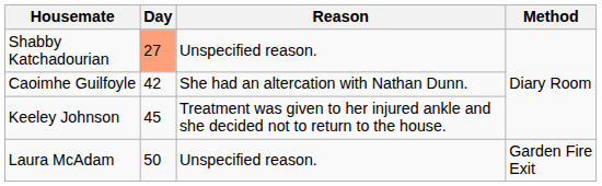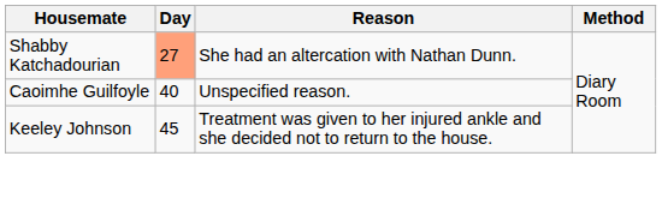 <table class="wikitable">
 <tr>
 <th>Housemate</th>
 <th>Day</th>
 <th>Reason</th>
 <th>Method</th>
 </tr>
 <tr>
 <td>Shabby Katchadourian</td>
 <td style="background: lightsalmon;">27</td>
-<td>Unspecified reason.</td>
+<td>She had an altercation with Nathan Dunn.</td>
 <td rowspan="3">Diary Room</td>
 </tr>
 <tr>
 <td>Caoimhe Guilfoyle</td>
-<td>42</td>
-<td>She had an altercation with Nathan Dunn.</td>
+<td>40</td>
+<td>Unspecified reason.</td>
 </tr>
 <tr>
 <td>Keeley Johnson</td>
 <td>45</td>
 <td>Treatment was given to her injured ankle and she decided not to return to the house.</td>
 </tr>
-<tr>
-<td>Laura McAdam</td>
-<td>50</td>
-<td>Unspecified reason.</td>
-<td>Garden Fire Exit</td>
-</tr>
 </table>
